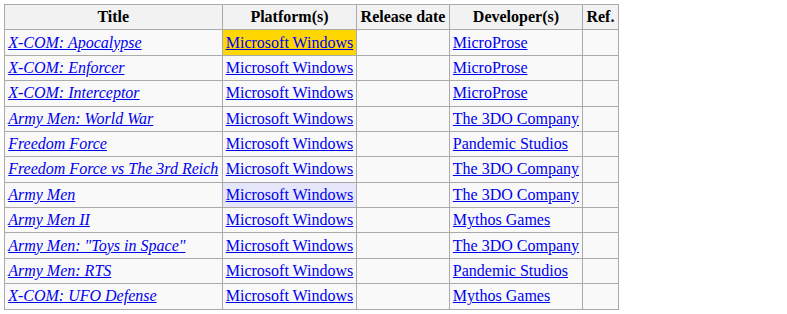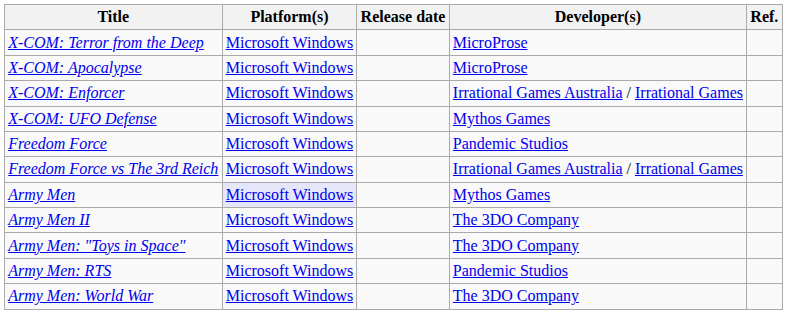 <table class="wikitable sortable">
 <tr>
 <th>Title</th>
 <th>Platform(s)</th>
 <th>Release date</th>
 <th>Developer(s)</th>
 <th>Ref.</th>
 </tr>
 <tr>
+<td><em><a href='#'>X-COM: Terror from the Deep</a></em></td>
+<td><a href='#'>Microsoft Windows</a></td>
+<td></td>
+<td><a href='#'>MicroProse</a></td>
+<td></td>
+</tr>
+<tr>
 <td><em><a href='#'>X-COM: Apocalypse</a></em></td>
-<td style="background: gold;"><a href='#'>Microsoft Windows</a></td>
+<td><a href='#'>Microsoft Windows</a></td>
 <td></td>
 <td><a href='#'>MicroProse</a></td>
 <td></td>
 </tr>
 <tr>
 <td><em><a href='#'>X-COM: Enforcer</a></em></td>
 <td><a href='#'>Microsoft Windows</a></td>
 <td></td>
-<td><a href='#'>MicroProse</a></td>
+<td><a href='#'>Irrational Games Australia</a> / <a href='#'>Irrational Games</a></td>
 <td></td>
 </tr>
 <tr>
-<td><em><a href='#'>X-COM: Interceptor</a></em></td>
+<td><em><a href='#'>X-COM: UFO Defense</a></em></td>
 <td><a href='#'>Microsoft Windows</a></td>
 <td></td>
-<td><a href='#'>MicroProse</a></td>
-<td></td>
-</tr>
-<tr>
-<td><em><a href='#'>Army Men: World War</a></em></td>
-<td><a href='#'>Microsoft Windows</a></td>
-<td></td>
-<td><a href='#'>The 3DO Company</a></td>
+<td><a href='#'>Mythos Games</a></td>
 <td></td>
 </tr>
 <tr>
 <td><em><a href='#'>Freedom Force</a></em></td>
 <td><a href='#'>Microsoft Windows</a></td>
 <td></td>
 <td><a href='#'>Pandemic Studios</a></td>
 <td></td>
 </tr>
 <tr>
 <td><em><a href='#'>Freedom Force vs The 3rd Reich</a></em></td>
 <td><a href='#'>Microsoft Windows</a></td>
 <td></td>
-<td><a href='#'>The 3DO Company</a></td>
+<td><a href='#'>Irrational Games Australia</a> / <a href='#'>Irrational Games</a></td>
 <td></td>
 </tr>
 <tr>
 <td><em><a href='#'>Army Men</a></em></td>
 <td style="background: lavender;"><a href='#'>Microsoft Windows</a></td>
 <td></td>
-<td><a href='#'>The 3DO Company</a></td>
+<td><a href='#'>Mythos Games</a></td>
 <td></td>
 </tr>
 <tr>
 <td><em><a href='#'>Army Men II</a></em></td>
 <td><a href='#'>Microsoft Windows</a></td>
 <td></td>
-<td><a href='#'>Mythos Games</a></td>
+<td><a href='#'>The 3DO Company</a></td>
 <td></td>
 </tr>
 <tr>
 <td><em><a href='#'>Army Men: "Toys in Space"</a></em></td>
 <td><a href='#'>Microsoft Windows</a></td>
 <td></td>
 <td><a href='#'>The 3DO Company</a></td>
 <td></td>
 </tr>
 <tr>
 <td><em><a href='#'>Army Men: RTS</a></em></td>
 <td><a href='#'>Microsoft Windows</a></td>
 <td></td>
 <td><a href='#'>Pandemic Studios</a></td>
 <td></td>
 </tr>
 <tr>
-<td><em><a href='#'>X-COM: UFO Defense</a></em></td>
+<td><em><a href='#'>Army Men: World War</a></em></td>
 <td><a href='#'>Microsoft Windows</a></td>
 <td></td>
-<td><a href='#'>Mythos Games</a></td>
+<td><a href='#'>The 3DO Company</a></td>
 <td></td>
 </tr>
 </table>
